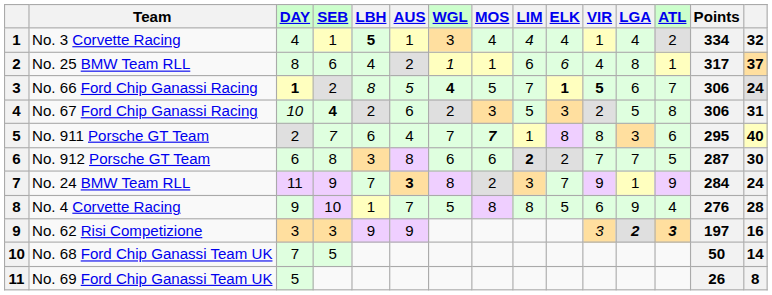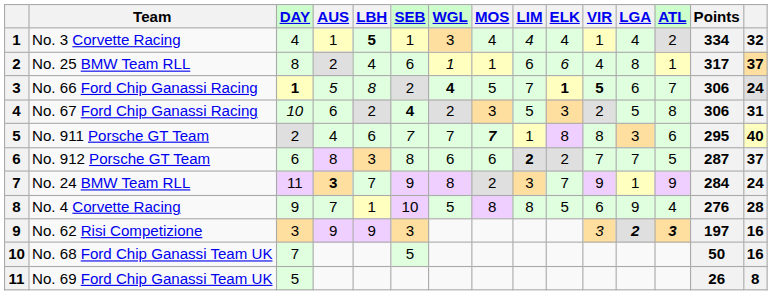 <table class="wikitable" style="font-size:85%; text-align:center">
 <tr style="background:#f9f9f9; vertical-align:top;">
 <th valign=middle></th>
 <th valign=middle>Team</th>
 <td style="background:#ccffcc;"><strong><a href='#'>DAY</a></strong></td>
+<th><a href='#'>AUS</a></th>
+<th><a href='#'>LBH</a></th>
 <td style="background:#ccffcc;"><strong><a href='#'>SEB</a></strong></td>
-<th><a href='#'>LBH</a></th>
-<th><a href='#'>AUS</a></th>
 <td style="background:#ccffcc;"><strong><a href='#'>WGL</a></strong></td>
 <th><a href='#'>MOS</a></th>
 <th><a href='#'>LIM</a></th>
 <th><a href='#'>ELK</a></th>
 <th><a href='#'>VIR</a></th>
 <th><a href='#'>LGA</a></th>
 <td style="background:#ccffcc;"><strong><a href='#'>ATL</a></strong></td>
 <th valign=middle>Points</th>
 <th valign=middle></th>
 </tr>
 <tr>
 <th>1</th>
 <td align=left>No. 3 <a href='#'>Corvette Racing</a></td>
 <td style="background:#dfffdf;">4</td>
 <td style="background:#ffffbf;">1</td>
 <td style="background:#dfffdf;"><strong>5</strong></td>
 <td style="background:#ffffbf;">1</td>
 <td style="background:#ffdf9f;">3</td>
 <td style="background:#dfffdf;">4</td>
 <td style="background:#dfffdf;"><em>4</em></td>
 <td style="background:#dfffdf;">4</td>
 <td style="background:#ffffbf;">1</td>
 <td style="background:#dfffdf;">4</td>
 <td style="background:#dfdfdf;">2</td>
 <th>334</th>
 <th>32</th>
 </tr>
 <tr>
 <th>2</th>
 <td align=left>No. 25 <a href='#'>BMW Team RLL</a></td>
 <td style="background:#dfffdf;">8</td>
+<td style="background:#dfdfdf;">2</td>
+<td style="background:#dfffdf;">4</td>
 <td style="background:#dfffdf;">6</td>
-<td style="background:#dfffdf;">4</td>
-<td style="background:#dfdfdf;">2</td>
 <td style="background:#ffffbf;"><em>1</em></td>
 <td style="background:#ffffbf;">1</td>
 <td style="background:#dfffdf;">6</td>
 <td style="background:#dfffdf;"><em>6</em></td>
 <td style="background:#dfffdf;">4</td>
 <td style="background:#dfffdf;">8</td>
 <td style="background:#ffffbf;">1</td>
 <th>317</th>
 <td style="background:#ffdf9f;"><strong>37</strong></td>
 </tr>
 <tr>
 <th>3</th>
 <td align=left>No. 66 <a href='#'>Ford Chip Ganassi Racing</a></td>
 <td style="background:#ffffbf;"><strong>1</strong></td>
+<td style="background:#dfffdf;"><em>5</em></td>
+<td style="background:#dfffdf;"><em>8</em></td>
 <td style="background:#dfdfdf;">2</td>
-<td style="background:#dfffdf;"><em>8</em></td>
-<td style="background:#dfffdf;"><em>5</em></td>
 <td style="background:#dfffdf;"><strong>4</strong></td>
 <td style="background:#dfffdf;">5</td>
 <td style="background:#dfffdf;">7</td>
 <td style="background:#ffffbf;"><strong>1</strong></td>
 <td style="background:#dfffdf;"><strong>5</strong></td>
 <td style="background:#dfffdf;">6</td>
 <td style="background:#dfffdf;">7</td>
 <th>306</th>
 <td style="background:#dfdfdf;"><strong>24</strong></td>
 </tr>
 <tr>
 <th>4</th>
 <td align=left>No. 67 <a href='#'>Ford Chip Ganassi Racing</a></td>
 <td style="background:#dfffdf;"><em>10</em></td>
+<td style="background:#dfffdf;">6</td>
+<td style="background:#dfdfdf;">2</td>
 <td style="background:#dfffdf;"><strong>4</strong></td>
-<td style="background:#dfdfdf;">2</td>
-<td style="background:#dfffdf;">6</td>
 <td style="background:#dfdfdf;">2</td>
 <td style="background:#ffdf9f;">3</td>
 <td style="background:#dfffdf;">5</td>
 <td style="background:#ffdf9f;">3</td>
 <td style="background:#dfdfdf;">2</td>
 <td style="background:#dfffdf;">5</td>
 <td style="background:#dfffdf;">8</td>
 <th>306</th>
 <th>31</th>
 </tr>
 <tr>
 <th>5</th>
 <td align=left>No. 911 <a href='#'>Porsche GT Team</a></td>
 <td style="background:#dfdfdf;">2</td>
+<td style="background:#dfffdf;">4</td>
+<td style="background:#dfffdf;">6</td>
 <td style="background:#dfffdf;"><em>7</em></td>
-<td style="background:#dfffdf;">6</td>
-<td style="background:#dfffdf;">4</td>
 <td style="background:#dfffdf;">7</td>
 <td style="background:#dfffdf;"><strong><em>7</em></strong></td>
 <td style="background:#ffffbf;">1</td>
 <td style="background:#efcfff;">8</td>
 <td style="background:#dfffdf;">8</td>
 <td style="background:#ffdf9f;">3</td>
 <td style="background:#dfffdf;">6</td>
 <th>295</th>
 <td style="background:#ffffbf;"><strong>40</strong></td>
 </tr>
 <tr>
 <th>6</th>
 <td align=left>No. 912 <a href='#'>Porsche GT Team</a></td>
 <td style="background:#dfffdf;">6</td>
+<td style="background:#efcfff;">8</td>
+<td style="background:#ffdf9f;">3</td>
 <td style="background:#dfffdf;">8</td>
-<td style="background:#ffdf9f;">3</td>
-<td style="background:#efcfff;">8</td>
 <td style="background:#dfffdf;">6</td>
 <td style="background:#dfffdf;">6</td>
 <td style="background:#dfdfdf;"><strong>2</strong></td>
 <td style="background:#dfdfdf;">2</td>
 <td style="background:#dfffdf;">7</td>
 <td style="background:#dfffdf;">7</td>
 <td style="background:#dfffdf;">5</td>
 <th>287</th>
-<th>30</th>
+<th>37</th>
 </tr>
 <tr>
 <th>7</th>
 <td align=left>No. 24 <a href='#'>BMW Team RLL</a></td>
 <td style="background:#efcfff;">11</td>
+<td style="background:#ffdf9f;"><strong>3</strong></td>
+<td style="background:#dfffdf;">7</td>
 <td style="background:#efcfff;">9</td>
-<td style="background:#dfffdf;">7</td>
-<td style="background:#ffdf9f;"><strong>3</strong></td>
 <td style="background:#efcfff;">8</td>
 <td style="background:#dfdfdf;">2</td>
 <td style="background:#ffdf9f;">3</td>
 <td style="background:#dfffdf;">7</td>
 <td style="background:#efcfff;">9</td>
 <td style="background:#ffffbf;">1</td>
 <td style="background:#efcfff;">9</td>
 <th>284</th>
 <th>24</th>
 </tr>
 <tr>
 <th>8</th>
 <td align=left>No. 4 <a href='#'>Corvette Racing</a></td>
 <td style="background:#dfffdf;">9</td>
+<td style="background:#dfffdf;">7</td>
+<td style="background:#ffffbf;">1</td>
 <td style="background:#efcfff;">10</td>
-<td style="background:#ffffbf;">1</td>
-<td style="background:#dfffdf;">7</td>
 <td style="background:#dfffdf;">5</td>
 <td style="background:#efcfff;">8</td>
 <td style="background:#dfffdf;">8</td>
 <td style="background:#dfffdf;">5</td>
 <td style="background:#dfffdf;">6</td>
 <td style="background:#dfffdf;">9</td>
 <td style="background:#dfffdf;">4</td>
 <th>276</th>
 <th>28</th>
 </tr>
 <tr>
 <th>9</th>
 <td align=left>No. 62 <a href='#'>Risi Competizione</a></td>
 <td style="background:#ffdf9f;">3</td>
-<td style="background:#ffdf9f;">3</td>
 <td style="background:#efcfff;">9</td>
 <td style="background:#efcfff;">9</td>
+<td style="background:#ffdf9f;">3</td>
 <td></td>
 <td></td>
 <td></td>
 <td></td>
 <td style="background:#ffdf9f;"><em>3</em></td>
 <td style="background:#dfdfdf;"><strong><em>2</em></strong></td>
 <td style="background:#ffdf9f;"><strong><em>3</em></strong></td>
 <th>197</th>
 <th>16</th>
 </tr>
 <tr>
 <th>10</th>
 <td align=left>No. 68 <a href='#'>Ford Chip Ganassi Team UK</a></td>
 <td style="background:#dfffdf;">7</td>
+<td></td>
+<td></td>
 <td style="background:#dfffdf;">5</td>
 <td></td>
 <td></td>
 <td></td>
 <td></td>
 <td></td>
 <td></td>
 <td></td>
-<td></td>
-<td></td>
 <th>50</th>
-<th>14</th>
+<th>16</th>
 </tr>
 <tr>
 <th>11</th>
 <td align=left>No. 69 <a href='#'>Ford Chip Ganassi Team UK</a></td>
 <td style="background:#dfffdf;">5</td>
 <td></td>
 <td></td>
 <td></td>
 <td></td>
 <td></td>
 <td></td>
 <td></td>
 <td></td>
 <td></td>
 <td></td>
 <th>26</th>
 <th>8</th>
 </tr>
 </table>
